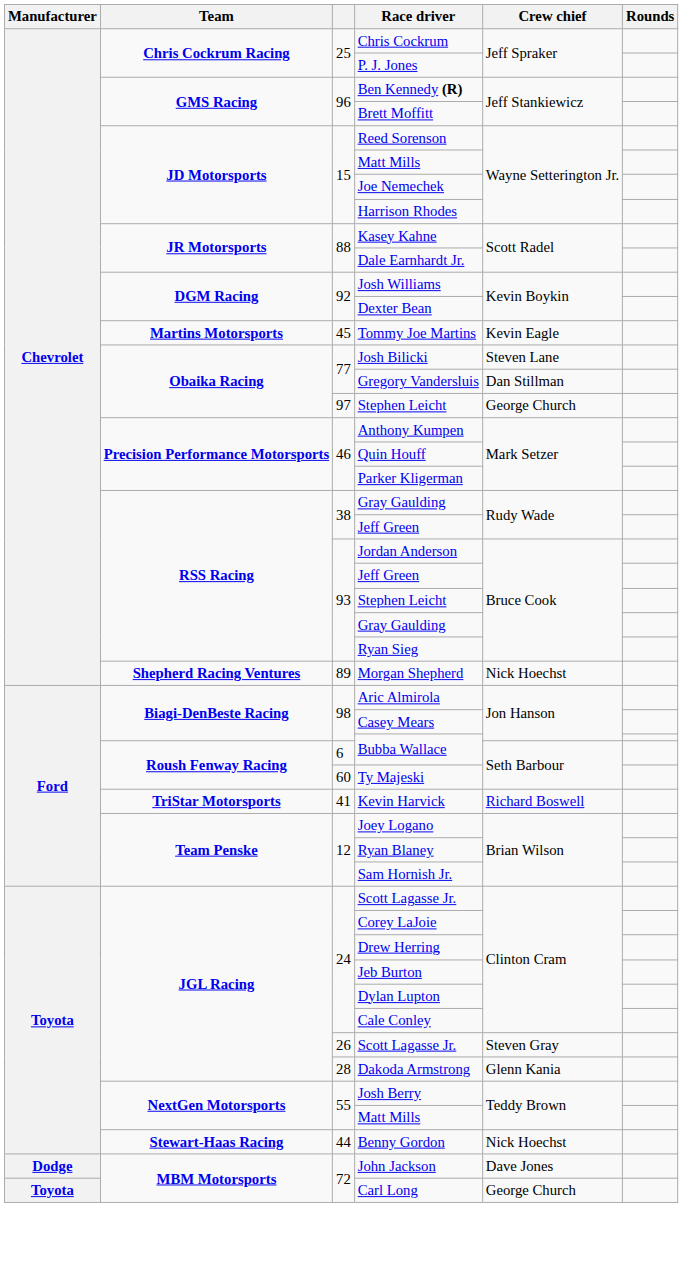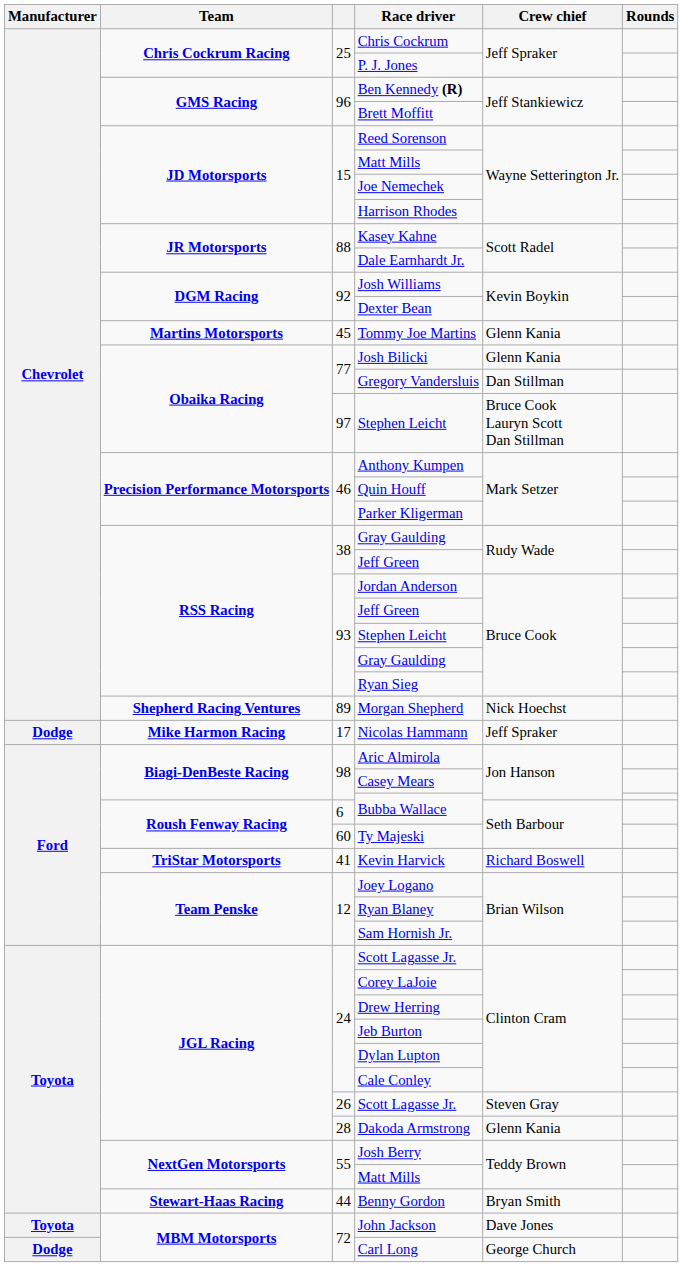 <table class="wikitable" style="font-size: 95%;">
 <tr>
 <th>Manufacturer</th>
 <th>Team</th>
 <th></th>
 <th>Race driver</th>
 <th>Crew chief</th>
 <th>Rounds</th>
 </tr>
 <tr>
 <th rowspan=27><a href='#'>Chevrolet</a></th>
 <td rowspan="2" style="text-align:center;"><strong><a href='#'>Chris Cockrum Racing</a></strong></td>
 <td rowspan=2>25</td>
 <td><a href='#'>Chris Cockrum</a></td>
 <td rowspan=2>Jeff Spraker</td>
 <td></td>
 </tr>
 <tr>
 <td><a href='#'>P. J. Jones</a></td>
 <td></td>
 </tr>
 <tr>
 <td rowspan="2" style="text-align:center;"><strong><a href='#'>GMS Racing</a></strong></td>
 <td rowspan=2>96</td>
 <td><a href='#'>Ben Kennedy</a> <strong>(R)</strong></td>
 <td rowspan=2>Jeff Stankiewicz</td>
 <td></td>
 </tr>
 <tr>
 <td><a href='#'>Brett Moffitt</a></td>
 <td></td>
 </tr>
 <tr>
 <td rowspan=4 style="text-align:center;"><strong><a href='#'>JD Motorsports</a></strong></td>
 <td rowspan=4>15</td>
 <td><a href='#'>Reed Sorenson</a></td>
 <td rowspan=4>Wayne Setterington Jr.</td>
 <td></td>
 </tr>
 <tr>
 <td><a href='#'>Matt Mills</a></td>
 <td></td>
 </tr>
 <tr>
 <td><a href='#'>Joe Nemechek</a></td>
 <td></td>
 </tr>
 <tr>
 <td><a href='#'>Harrison Rhodes</a></td>
 <td></td>
 </tr>
 <tr>
 <td rowspan="2" style="text-align:center;"><strong><a href='#'>JR Motorsports</a></strong></td>
 <td rowspan=2>88</td>
 <td><a href='#'>Kasey Kahne</a></td>
 <td rowspan=2>Scott Radel</td>
 <td></td>
 </tr>
 <tr>
 <td><a href='#'>Dale Earnhardt Jr.</a></td>
 <td></td>
 </tr>
 <tr>
 <td rowspan="2" style="text-align:center;"><strong><a href='#'>DGM Racing</a></strong></td>
 <td rowspan=2>92</td>
 <td><a href='#'>Josh Williams</a></td>
 <td rowspan=2>Kevin Boykin</td>
 <td></td>
 </tr>
 <tr>
 <td><a href='#'>Dexter Bean</a></td>
 <td></td>
 </tr>
 <tr>
 <td style="text-align:center;"><strong><a href='#'>Martins Motorsports</a></strong></td>
 <td>45</td>
 <td><a href='#'>Tommy Joe Martins</a></td>
-<td>Kevin Eagle</td>
+<td>Glenn Kania</td>
 <td></td>
 </tr>
 <tr>
 <td rowspan="3" style="text-align:center;"><strong><a href='#'>Obaika Racing</a></strong></td>
 <td rowspan=2>77</td>
 <td><a href='#'>Josh Bilicki</a></td>
-<td>Steven Lane</td>
+<td>Glenn Kania</td>
 <td></td>
 </tr>
 <tr>
 <td><a href='#'>Gregory Vandersluis</a></td>
 <td>Dan Stillman</td>
 <td></td>
 </tr>
 <tr>
 <td>97</td>
 <td><a href='#'>Stephen Leicht</a></td>
-<td>George Church</td>
+<td>Bruce Cook <small></small><br>Lauryn Scott <small></small> <br> Dan Stillman <small></small></td>
 <td></td>
 </tr>
 <tr>
 <td rowspan=3 style="text-align:center;"><strong><a href='#'>Precision Performance Motorsports</a></strong></td>
 <td rowspan=3>46</td>
 <td><a href='#'>Anthony Kumpen</a></td>
 <td rowspan=3>Mark Setzer</td>
 <td></td>
 </tr>
 <tr>
 <td><a href='#'>Quin Houff</a></td>
 <td></td>
 </tr>
 <tr>
 <td><a href='#'>Parker Kligerman</a></td>
 <td></td>
 </tr>
 <tr>
 <td rowspan="7" style="text-align:center;"><strong><a href='#'>RSS Racing</a></strong></td>
 <td rowspan=2>38</td>
 <td><a href='#'>Gray Gaulding</a></td>
 <td rowspan=2>Rudy Wade</td>
 <td></td>
 </tr>
 <tr>
 <td><a href='#'>Jeff Green</a></td>
 <td></td>
 </tr>
 <tr>
 <td rowspan=5>93</td>
 <td><a href='#'>Jordan Anderson</a></td>
 <td rowspan=5>Bruce Cook</td>
 <td></td>
 </tr>
 <tr>
 <td><a href='#'>Jeff Green</a></td>
 <td></td>
 </tr>
 <tr>
 <td><a href='#'>Stephen Leicht</a></td>
 <td></td>
 </tr>
 <tr>
 <td><a href='#'>Gray Gaulding</a></td>
 <td></td>
 </tr>
 <tr>
 <td><a href='#'>Ryan Sieg</a></td>
 <td></td>
 </tr>
 <tr>
 <td style="text-align:center;"><strong><a href='#'>Shepherd Racing Ventures</a></strong></td>
 <td>89</td>
 <td><a href='#'>Morgan Shepherd</a></td>
 <td>Nick Hoechst</td>
+<td></td>
+</tr>
+<tr>
+<th><a href='#'>Dodge</a></th>
+<td style="text-align:center;"><strong><a href='#'>Mike Harmon Racing</a></strong></td>
+<td>17</td>
+<td><a href='#'>Nicolas Hammann</a></td>
+<td>Jeff Spraker</td>
 <td></td>
 </tr>
 <tr>
 <th rowspan=9><a href='#'>Ford</a></th>
 <td rowspan=3 style="text-align:center;"><strong><a href='#'>Biagi-DenBeste Racing</a></strong></td>
 <td rowspan=3>98</td>
 <td><a href='#'>Aric Almirola</a></td>
 <td rowspan=3>Jon Hanson</td>
 <td></td>
 </tr>
 <tr>
 <td><a href='#'>Casey Mears</a></td>
 <td></td>
 </tr>
 <tr>
 <td rowspan=2><a href='#'>Bubba Wallace</a></td>
 <td></td>
 </tr>
 <tr>
 <td rowspan=2 style="text-align:center;"><strong><a href='#'>Roush Fenway Racing</a></strong></td>
 <td>6</td>
 <td rowspan=2>Seth Barbour</td>
 <td></td>
 </tr>
 <tr>
 <td>60</td>
 <td><a href='#'>Ty Majeski</a></td>
 <td></td>
 </tr>
 <tr>
 <td style="text-align:center;"><strong><a href='#'>TriStar Motorsports</a></strong></td>
 <td>41</td>
 <td><a href='#'>Kevin Harvick</a></td>
 <td><a href='#'>Richard Boswell</a></td>
 <td></td>
 </tr>
 <tr>
 <td rowspan="3" style="text-align:center;"><strong><a href='#'>Team Penske</a></strong></td>
 <td rowspan=3>12</td>
 <td><a href='#'>Joey Logano</a></td>
 <td rowspan=3>Brian Wilson</td>
 <td></td>
 </tr>
 <tr>
 <td><a href='#'>Ryan Blaney</a></td>
 <td></td>
 </tr>
 <tr>
 <td><a href='#'>Sam Hornish Jr.</a></td>
 <td></td>
 </tr>
 <tr>
 <th rowspan=11><a href='#'>Toyota</a></th>
 <td rowspan="8" style="text-align:center;"><strong><a href='#'>JGL Racing</a></strong></td>
 <td rowspan=6>24</td>
 <td><a href='#'>Scott Lagasse Jr.</a></td>
 <td rowspan=6>Clinton Cram</td>
 <td></td>
 </tr>
 <tr>
 <td><a href='#'>Corey LaJoie</a></td>
 <td></td>
 </tr>
 <tr>
 <td><a href='#'>Drew Herring</a></td>
 <td></td>
 </tr>
 <tr>
 <td><a href='#'>Jeb Burton</a></td>
 <td></td>
 </tr>
 <tr>
 <td><a href='#'>Dylan Lupton</a></td>
 <td></td>
 </tr>
 <tr>
 <td><a href='#'>Cale Conley</a></td>
 <td></td>
 </tr>
 <tr>
 <td>26</td>
 <td><a href='#'>Scott Lagasse Jr.</a></td>
 <td>Steven Gray</td>
 <td></td>
 </tr>
 <tr>
 <td>28</td>
 <td><a href='#'>Dakoda Armstrong</a></td>
 <td>Glenn Kania</td>
 <td></td>
 </tr>
 <tr>
 <td rowspan="2" style="text-align:center;"><strong><a href='#'>NextGen Motorsports</a></strong></td>
 <td rowspan=2>55</td>
 <td><a href='#'>Josh Berry</a></td>
 <td rowspan=2>Teddy Brown</td>
 <td></td>
 </tr>
 <tr>
 <td><a href='#'>Matt Mills</a></td>
 <td></td>
 </tr>
 <tr>
 <td style="text-align:center;"><strong><a href='#'>Stewart-Haas Racing</a></strong></td>
 <td>44</td>
 <td><a href='#'>Benny Gordon</a></td>
-<td>Nick Hoechst</td>
+<td>Bryan Smith</td>
 <td></td>
 </tr>
 <tr>
-<th><a href='#'>Dodge</a></th>
+<th><a href='#'>Toyota</a></th>
 <td rowspan="2" style="text-align:center;"><strong><a href='#'>MBM Motorsports</a></strong></td>
 <td rowspan=2>72</td>
 <td><a href='#'>John Jackson</a></td>
 <td>Dave Jones</td>
 <td></td>
 </tr>
 <tr>
-<th><a href='#'>Toyota</a></th>
+<th><a href='#'>Dodge</a></th>
 <td><a href='#'>Carl Long</a></td>
 <td>George Church</td>
 <td></td>
 </tr>
 </table>
